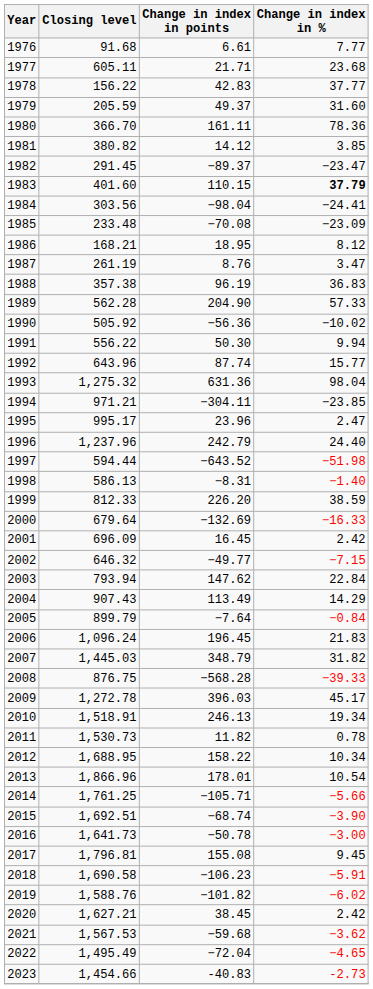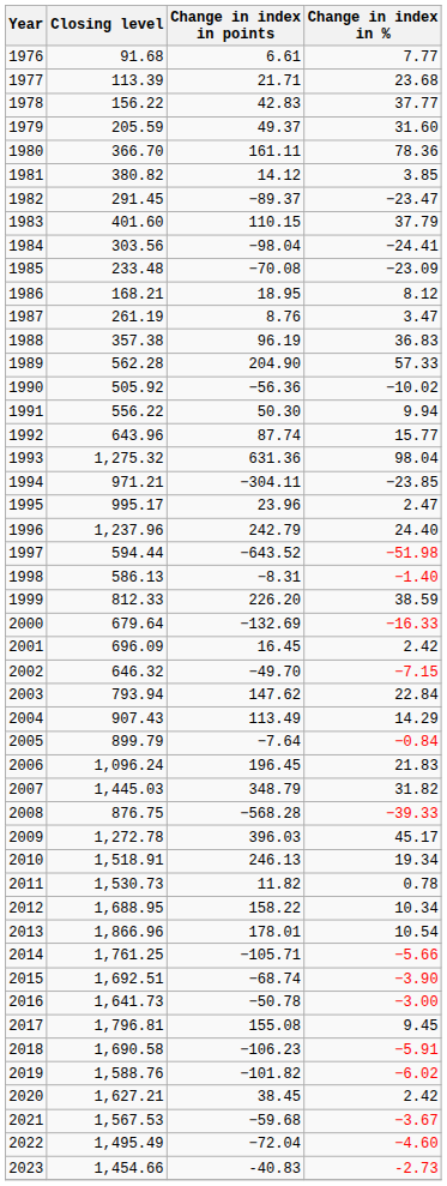 <table class="wikitable sortable" style="text-align:right;">
 <tr>
 <th>Year</th>
 <th>Closing level</th>
 <th>Change in index<br>in points</th>
 <th>Change in index<br>in %</th>
 </tr>
 <tr>
 <td>1976</td>
 <td>91.68</td>
 <td>6.61</td>
 <td>7.77</td>
 </tr>
 <tr>
 <td>1977</td>
-<td>605.11</td>
+<td>113.39</td>
 <td>21.71</td>
 <td>23.68</td>
 </tr>
 <tr>
 <td>1978</td>
 <td>156.22</td>
 <td>42.83</td>
 <td>37.77</td>
 </tr>
 <tr>
 <td>1979</td>
 <td>205.59</td>
 <td>49.37</td>
 <td>31.60</td>
 </tr>
 <tr>
 <td>1980</td>
 <td>366.70</td>
 <td>161.11</td>
 <td>78.36</td>
 </tr>
 <tr>
 <td>1981</td>
 <td>380.82</td>
 <td>14.12</td>
 <td>3.85</td>
 </tr>
 <tr>
 <td>1982</td>
 <td>291.45</td>
 <td>−89.37</td>
 <td>−23.47</td>
 </tr>
 <tr>
 <td>1983</td>
 <td>401.60</td>
 <td>110.15</td>
-<td><strong>37.79</strong></td>
+<td>37.79</td>
 </tr>
 <tr>
 <td>1984</td>
 <td>303.56</td>
 <td>−98.04</td>
 <td>−24.41</td>
 </tr>
 <tr>
 <td>1985</td>
 <td>233.48</td>
 <td>−70.08</td>
 <td>−23.09</td>
 </tr>
 <tr>
 <td>1986</td>
 <td>168.21</td>
 <td>18.95</td>
 <td>8.12</td>
 </tr>
 <tr>
 <td>1987</td>
 <td>261.19</td>
 <td>8.76</td>
 <td>3.47</td>
 </tr>
 <tr>
 <td>1988</td>
 <td>357.38</td>
 <td>96.19</td>
 <td>36.83</td>
 </tr>
 <tr>
 <td>1989</td>
 <td>562.28</td>
 <td>204.90</td>
 <td>57.33</td>
 </tr>
 <tr>
 <td>1990</td>
 <td>505.92</td>
 <td>−56.36</td>
 <td>−10.02</td>
 </tr>
 <tr>
 <td>1991</td>
 <td>556.22</td>
 <td>50.30</td>
 <td>9.94</td>
 </tr>
 <tr>
 <td>1992</td>
 <td>643.96</td>
 <td>87.74</td>
 <td>15.77</td>
 </tr>
 <tr>
 <td>1993</td>
 <td>1,275.32</td>
 <td>631.36</td>
 <td>98.04</td>
 </tr>
 <tr>
 <td>1994</td>
 <td>971.21</td>
 <td>−304.11</td>
 <td>−23.85</td>
 </tr>
 <tr>
 <td>1995</td>
 <td>995.17</td>
 <td>23.96</td>
 <td>2.47</td>
 </tr>
 <tr>
 <td>1996</td>
 <td>1,237.96</td>
 <td>242.79</td>
 <td>24.40</td>
 </tr>
 <tr>
 <td>1997</td>
 <td>594.44</td>
 <td>−643.52</td>
 <td style="color:red">−51.98</td>
 </tr>
 <tr>
 <td>1998</td>
 <td>586.13</td>
 <td>−8.31</td>
 <td style="color:red">−1.40</td>
 </tr>
 <tr>
 <td>1999</td>
 <td>812.33</td>
 <td>226.20</td>
 <td>38.59</td>
 </tr>
 <tr>
 <td>2000</td>
 <td>679.64</td>
 <td>−132.69</td>
 <td style="color:red">−16.33</td>
 </tr>
 <tr>
 <td>2001</td>
 <td>696.09</td>
 <td>16.45</td>
 <td>2.42</td>
 </tr>
 <tr>
 <td>2002</td>
 <td>646.32</td>
-<td>−49.77</td>
+<td>−49.70</td>
 <td style="color:red">−7.15</td>
 </tr>
 <tr>
 <td>2003</td>
 <td>793.94</td>
 <td>147.62</td>
 <td>22.84</td>
 </tr>
 <tr>
 <td>2004</td>
 <td>907.43</td>
 <td>113.49</td>
 <td>14.29</td>
 </tr>
 <tr>
 <td>2005</td>
 <td>899.79</td>
 <td>−7.64</td>
 <td style="color:red">−0.84</td>
 </tr>
 <tr>
 <td>2006</td>
 <td>1,096.24</td>
 <td>196.45</td>
 <td>21.83</td>
 </tr>
 <tr>
 <td>2007</td>
 <td>1,445.03</td>
 <td>348.79</td>
 <td>31.82</td>
 </tr>
 <tr>
 <td>2008</td>
 <td>876.75</td>
 <td>−568.28</td>
 <td style="color:red">−39.33</td>
 </tr>
 <tr>
 <td>2009</td>
 <td>1,272.78</td>
 <td>396.03</td>
 <td>45.17</td>
 </tr>
 <tr>
 <td>2010</td>
 <td>1,518.91</td>
 <td>246.13</td>
 <td>19.34</td>
 </tr>
 <tr>
 <td>2011</td>
 <td>1,530.73</td>
 <td>11.82</td>
 <td>0.78</td>
 </tr>
 <tr>
 <td>2012</td>
 <td>1,688.95</td>
 <td>158.22</td>
 <td>10.34</td>
 </tr>
 <tr>
 <td>2013</td>
 <td>1,866.96</td>
 <td>178.01</td>
 <td>10.54</td>
 </tr>
 <tr>
 <td>2014</td>
 <td>1,761.25</td>
 <td>−105.71</td>
 <td style="color:red">−5.66</td>
 </tr>
 <tr>
 <td>2015</td>
 <td>1,692.51</td>
 <td>−68.74</td>
 <td style="color:red">−3.90</td>
 </tr>
 <tr>
 <td>2016</td>
 <td>1,641.73</td>
 <td>−50.78</td>
 <td style="color:red">−3.00</td>
 </tr>
 <tr>
 <td>2017</td>
 <td>1,796.81</td>
 <td>155.08</td>
 <td>9.45</td>
 </tr>
 <tr>
 <td>2018</td>
 <td>1,690.58</td>
 <td>−106.23</td>
 <td style="color:red">−5.91</td>
 </tr>
 <tr>
 <td>2019</td>
 <td>1,588.76</td>
 <td>−101.82</td>
 <td style="color:red">−6.02</td>
 </tr>
 <tr>
 <td>2020</td>
 <td>1,627.21</td>
 <td>38.45</td>
 <td>2.42</td>
 </tr>
 <tr>
 <td>2021</td>
 <td>1,567.53</td>
 <td>−59.68</td>
-<td style="color:red">−3.62</td>
+<td style="color:red">−3.67</td>
 </tr>
 <tr>
 <td>2022</td>
 <td>1,495.49</td>
 <td>−72.04</td>
-<td style="color:red">−4.65</td>
+<td style="color:red">−4.60</td>
 </tr>
 <tr>
 <td>2023</td>
 <td>1,454.66</td>
 <td>-40.83</td>
 <td style="color:red">-2.73</td>
 </tr>
 <tr>
 </tr>
 </table>
